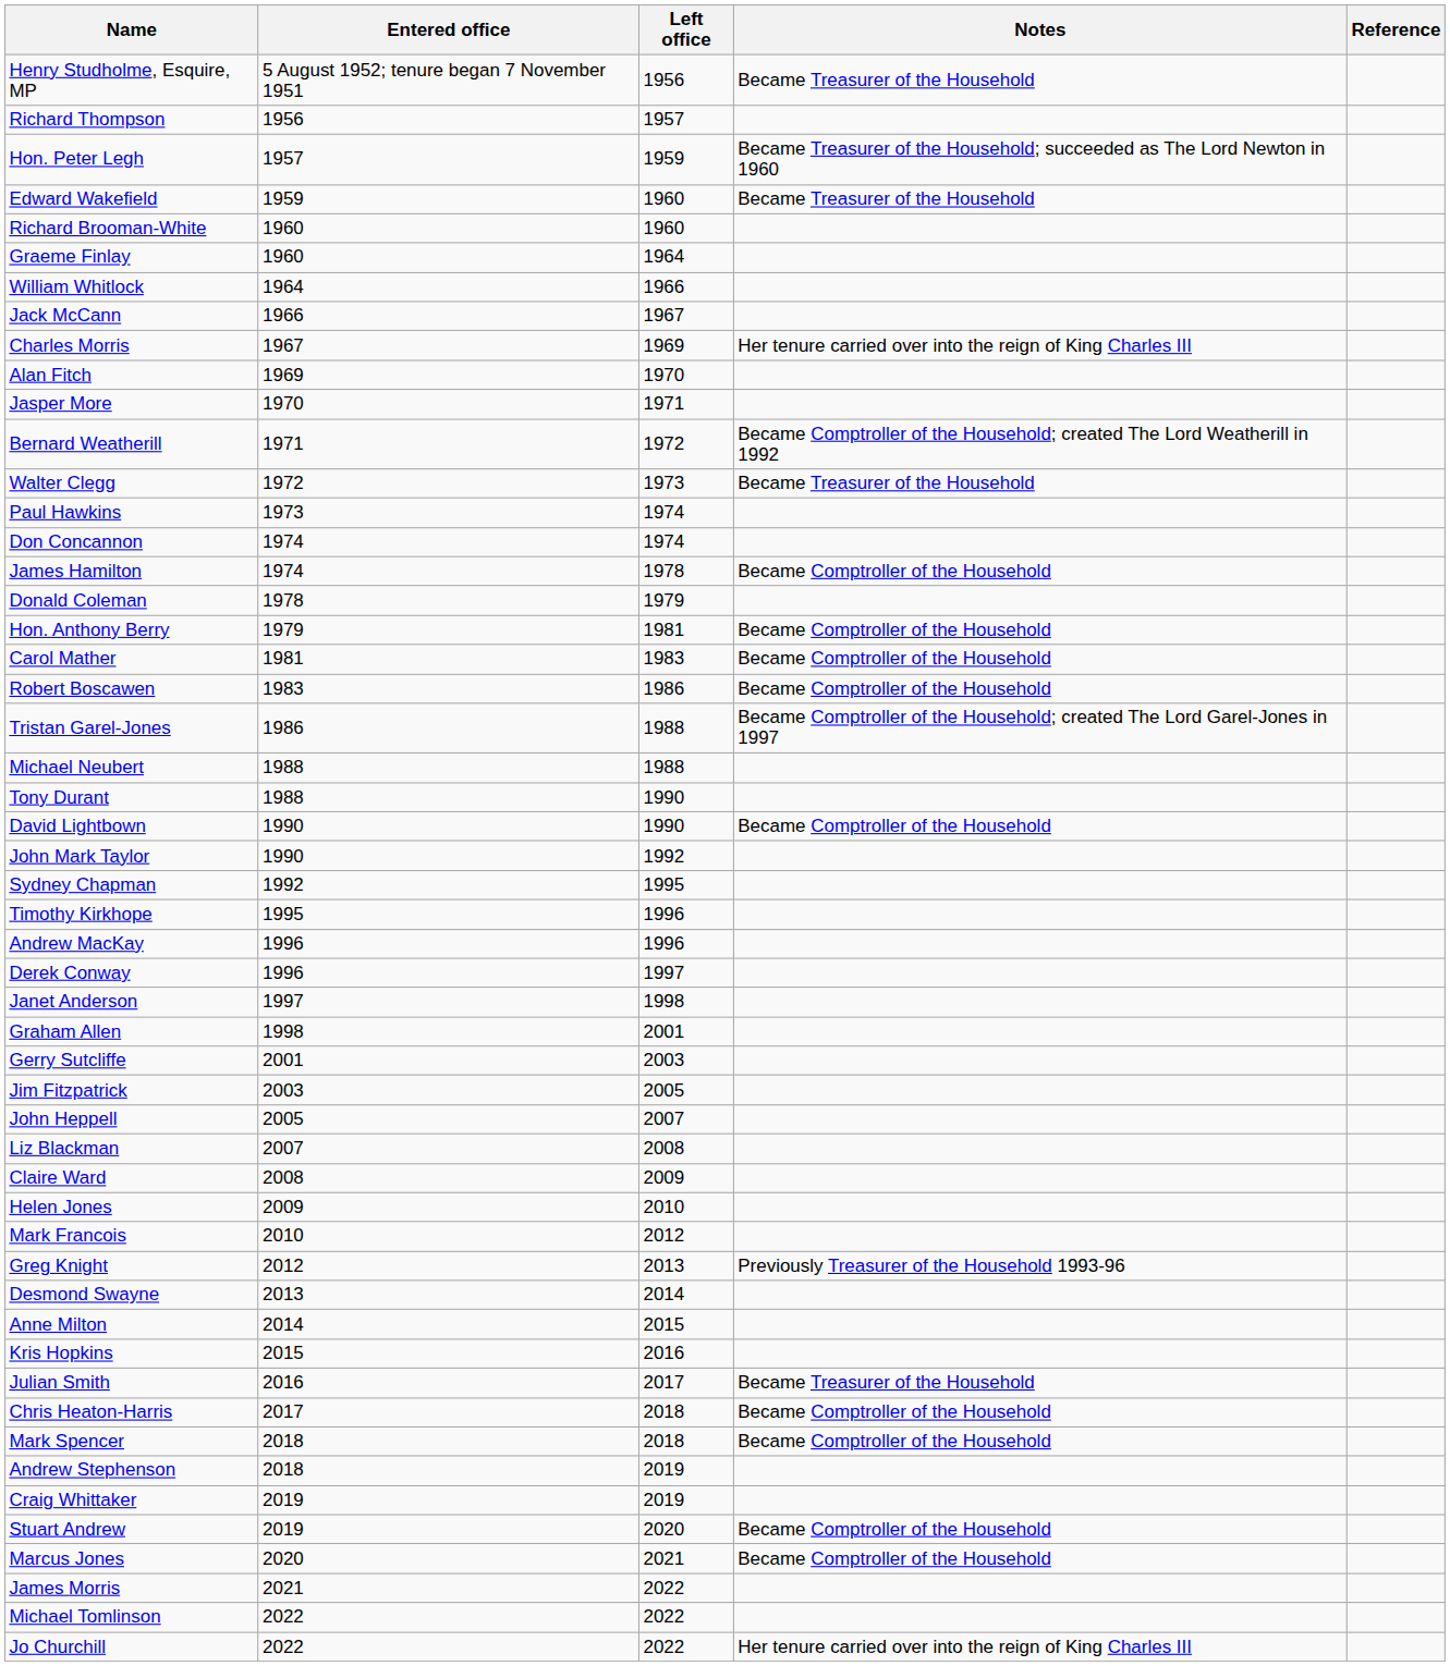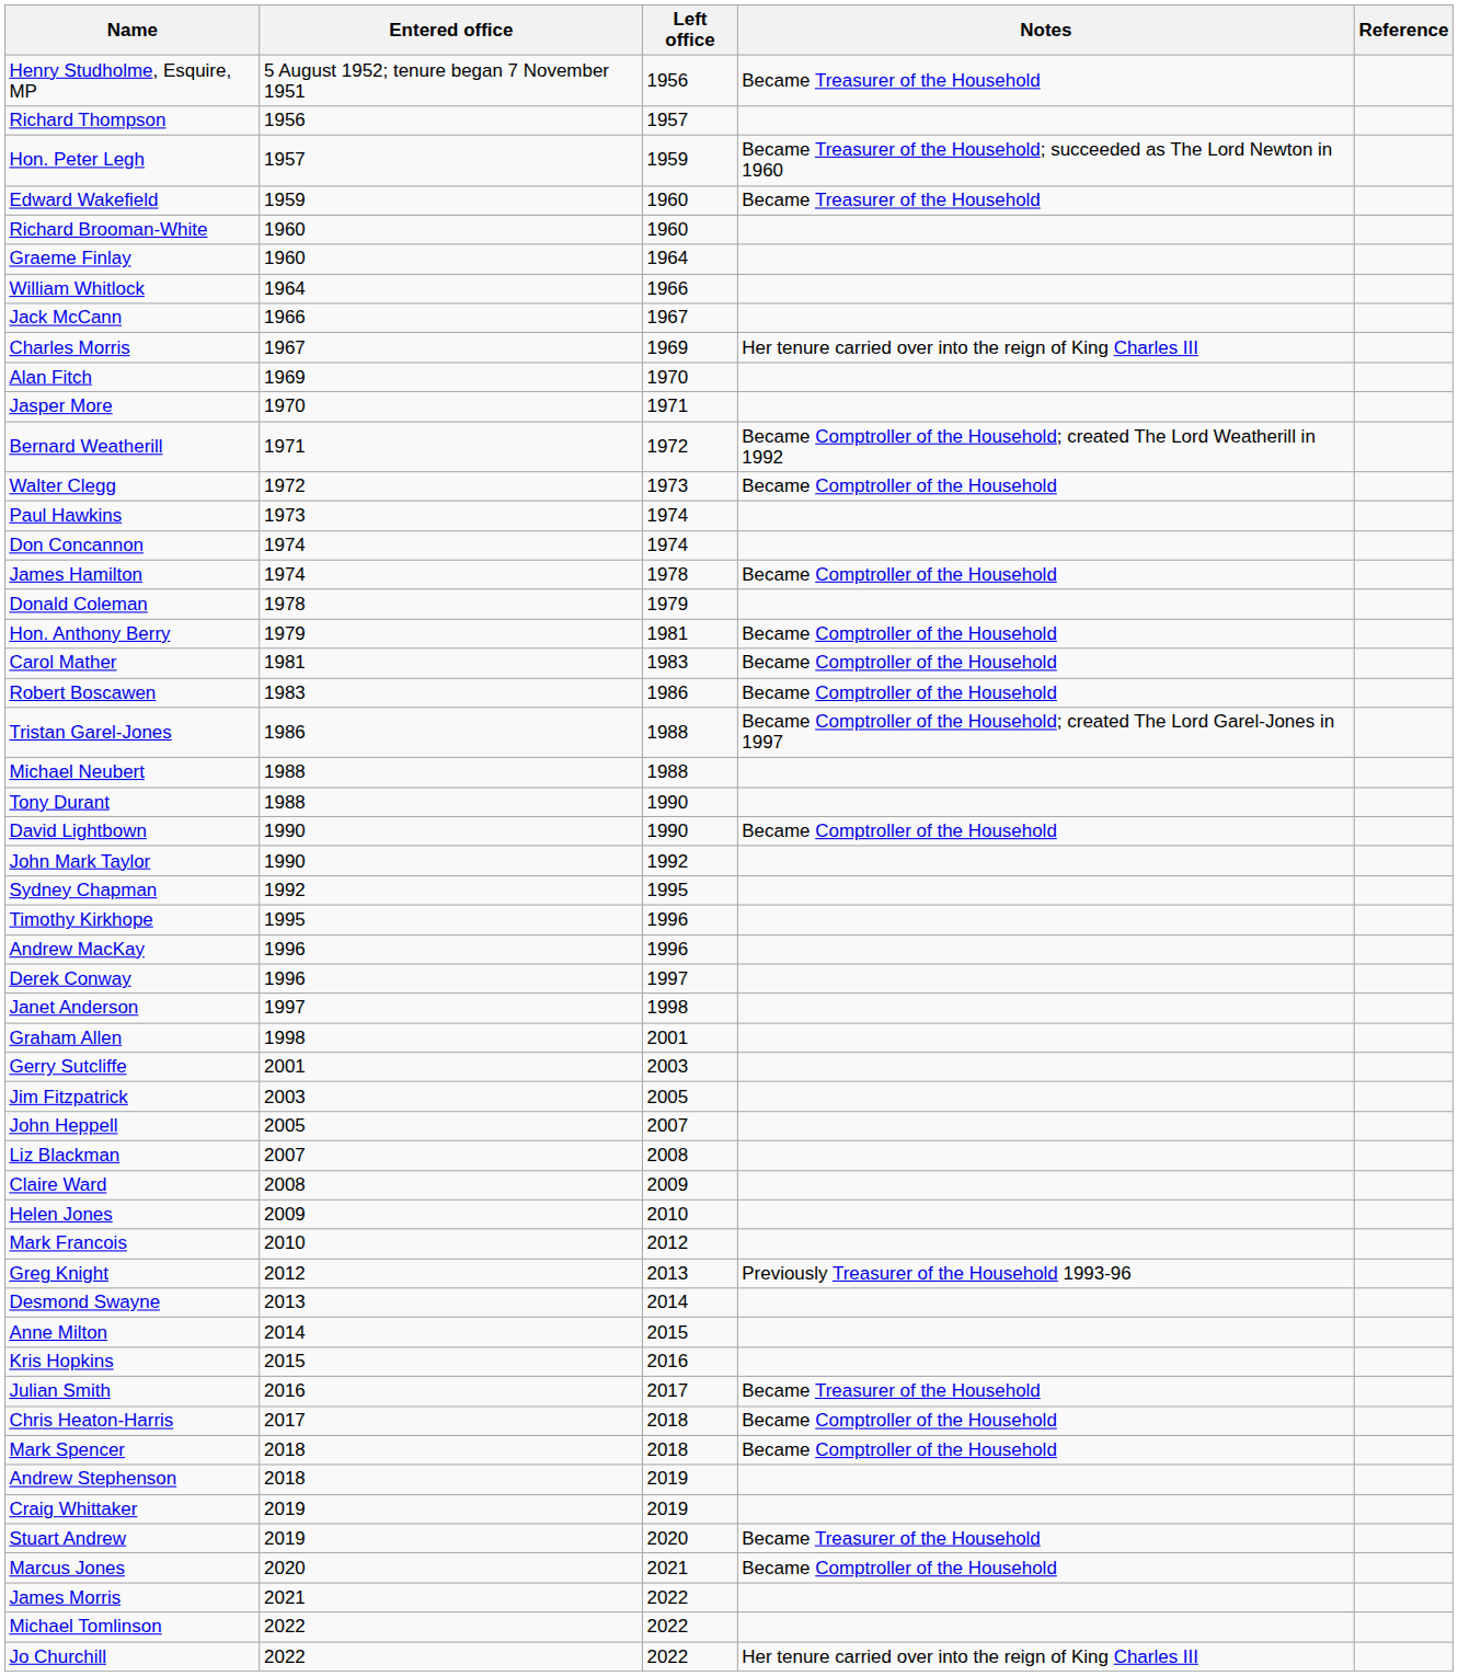 <table class="wikitable" style="text-align:left">
 <tr>
 <th>Name</th>
 <th>Entered office</th>
 <th>Left office</th>
 <th>Notes</th>
 <th>Reference</th>
 </tr>
 <tr>
 <td><a href='#'>Henry Studholme</a>, Esquire, MP</td>
 <td>5 August 1952; tenure began 7 November 1951</td>
 <td>1956</td>
 <td>Became <a href='#'>Treasurer of the Household</a></td>
 <td></td>
 </tr>
 <tr>
 <td><a href='#'>Richard Thompson</a></td>
 <td>1956</td>
 <td>1957</td>
 <td></td>
 <td></td>
 </tr>
 <tr>
 <td><a href='#'>Hon. Peter Legh</a></td>
 <td>1957</td>
 <td>1959</td>
 <td>Became <a href='#'>Treasurer of the Household</a>; succeeded as The Lord Newton in 1960</td>
 <td></td>
 </tr>
 <tr>
 <td><a href='#'>Edward Wakefield</a></td>
 <td>1959</td>
 <td>1960</td>
 <td>Became <a href='#'>Treasurer of the Household</a></td>
 <td></td>
 </tr>
 <tr>
 <td><a href='#'>Richard Brooman-White</a></td>
 <td>1960</td>
 <td>1960</td>
 <td></td>
 <td></td>
 </tr>
 <tr>
 <td><a href='#'>Graeme Finlay</a></td>
 <td>1960</td>
 <td>1964</td>
 <td></td>
 <td></td>
 </tr>
 <tr>
 <td><a href='#'>William Whitlock</a></td>
 <td>1964</td>
 <td>1966</td>
 <td></td>
 <td></td>
 </tr>
 <tr>
 <td><a href='#'>Jack McCann</a></td>
 <td>1966</td>
 <td>1967</td>
 <td></td>
 <td></td>
 </tr>
 <tr>
 <td><a href='#'>Charles Morris</a></td>
 <td>1967</td>
 <td>1969</td>
 <td>Her tenure carried over into the reign of King <a href='#'>Charles III</a></td>
 <td></td>
 </tr>
 <tr>
 <td><a href='#'>Alan Fitch</a></td>
 <td>1969</td>
 <td>1970</td>
 <td></td>
 <td></td>
 </tr>
 <tr>
 <td><a href='#'>Jasper More</a></td>
 <td>1970</td>
 <td>1971</td>
 <td></td>
 <td></td>
 </tr>
 <tr>
 <td><a href='#'>Bernard Weatherill</a></td>
 <td>1971</td>
 <td>1972</td>
 <td>Became <a href='#'>Comptroller of the Household</a>; created The Lord Weatherill in 1992</td>
 <td></td>
 </tr>
 <tr>
 <td><a href='#'>Walter Clegg</a></td>
 <td>1972</td>
 <td>1973</td>
-<td>Became <a href='#'>Treasurer of the Household</a></td>
+<td>Became <a href='#'>Comptroller of the Household</a></td>
 <td></td>
 </tr>
 <tr>
 <td><a href='#'>Paul Hawkins</a></td>
 <td>1973</td>
 <td>1974</td>
 <td></td>
 <td></td>
 </tr>
 <tr>
 <td><a href='#'>Don Concannon</a></td>
 <td>1974</td>
 <td>1974</td>
 <td></td>
 <td></td>
 </tr>
 <tr>
 <td><a href='#'>James Hamilton</a></td>
 <td>1974</td>
 <td>1978</td>
 <td>Became <a href='#'>Comptroller of the Household</a></td>
 <td></td>
 </tr>
 <tr>
 <td><a href='#'>Donald Coleman</a></td>
 <td>1978</td>
 <td>1979</td>
 <td></td>
 <td></td>
 </tr>
 <tr>
 <td><a href='#'>Hon. Anthony Berry</a></td>
 <td>1979</td>
 <td>1981</td>
 <td>Became <a href='#'>Comptroller of the Household</a></td>
 <td></td>
 </tr>
 <tr>
 <td><a href='#'>Carol Mather</a></td>
 <td>1981</td>
 <td>1983</td>
 <td>Became <a href='#'>Comptroller of the Household</a></td>
 <td></td>
 </tr>
 <tr>
 <td><a href='#'>Robert Boscawen</a></td>
 <td>1983</td>
 <td>1986</td>
 <td>Became <a href='#'>Comptroller of the Household</a></td>
 <td></td>
 </tr>
 <tr>
 <td><a href='#'>Tristan Garel-Jones</a></td>
 <td>1986</td>
 <td>1988</td>
 <td>Became <a href='#'>Comptroller of the Household</a>; created The Lord Garel-Jones in 1997</td>
 <td></td>
 </tr>
 <tr>
 <td><a href='#'>Michael Neubert</a></td>
 <td>1988</td>
 <td>1988</td>
 <td></td>
 <td></td>
 </tr>
 <tr>
 <td><a href='#'>Tony Durant</a></td>
 <td>1988</td>
 <td>1990</td>
 <td></td>
 <td></td>
 </tr>
 <tr>
 <td><a href='#'>David Lightbown</a></td>
 <td>1990</td>
 <td>1990</td>
 <td>Became <a href='#'>Comptroller of the Household</a></td>
 <td></td>
 </tr>
 <tr>
 <td><a href='#'>John Mark Taylor</a></td>
 <td>1990</td>
 <td>1992</td>
 <td></td>
 <td></td>
 </tr>
 <tr>
 <td><a href='#'>Sydney Chapman</a></td>
 <td>1992</td>
 <td>1995</td>
 <td></td>
 <td></td>
 </tr>
 <tr>
 <td><a href='#'>Timothy Kirkhope</a></td>
 <td>1995</td>
 <td>1996</td>
 <td></td>
 <td></td>
 </tr>
 <tr>
 <td><a href='#'>Andrew MacKay</a></td>
 <td>1996</td>
 <td>1996</td>
 <td></td>
 <td></td>
 </tr>
 <tr>
 <td><a href='#'>Derek Conway</a></td>
 <td>1996</td>
 <td>1997</td>
 <td></td>
 <td></td>
 </tr>
 <tr>
 <td><a href='#'>Janet Anderson</a></td>
 <td>1997</td>
 <td>1998</td>
 <td></td>
 <td></td>
 </tr>
 <tr>
 <td><a href='#'>Graham Allen</a></td>
 <td>1998</td>
 <td>2001</td>
 <td></td>
 <td></td>
 </tr>
 <tr>
 <td><a href='#'>Gerry Sutcliffe</a></td>
 <td>2001</td>
 <td>2003</td>
 <td></td>
 <td></td>
 </tr>
 <tr>
 <td><a href='#'>Jim Fitzpatrick</a></td>
 <td>2003</td>
 <td>2005</td>
 <td></td>
 <td></td>
 </tr>
 <tr>
 <td><a href='#'>John Heppell</a></td>
 <td>2005</td>
 <td>2007</td>
 <td></td>
 <td></td>
 </tr>
 <tr>
 <td><a href='#'>Liz Blackman</a></td>
 <td>2007</td>
 <td>2008</td>
 <td></td>
 <td></td>
 </tr>
 <tr>
 <td><a href='#'>Claire Ward</a></td>
 <td>2008</td>
 <td>2009</td>
 <td></td>
 <td></td>
 </tr>
 <tr>
 <td><a href='#'>Helen Jones</a></td>
 <td>2009</td>
 <td>2010</td>
 <td></td>
 <td></td>
 </tr>
 <tr>
 <td><a href='#'>Mark Francois</a></td>
 <td>2010</td>
 <td>2012</td>
 <td></td>
 <td></td>
 </tr>
 <tr>
 <td><a href='#'>Greg Knight</a></td>
 <td>2012</td>
 <td>2013</td>
 <td>Previously <a href='#'>Treasurer of the Household</a> 1993-96</td>
 <td></td>
 </tr>
 <tr>
 <td><a href='#'>Desmond Swayne</a></td>
 <td>2013</td>
 <td>2014</td>
 <td></td>
 <td></td>
 </tr>
 <tr>
 <td><a href='#'>Anne Milton</a></td>
 <td>2014</td>
 <td>2015</td>
 <td></td>
 <td></td>
 </tr>
 <tr>
 <td><a href='#'>Kris Hopkins</a></td>
 <td>2015</td>
 <td>2016</td>
 <td></td>
 <td></td>
 </tr>
 <tr>
 <td><a href='#'>Julian Smith</a></td>
 <td>2016</td>
 <td>2017</td>
 <td>Became <a href='#'>Treasurer of the Household</a></td>
 <td></td>
 </tr>
 <tr>
 <td><a href='#'>Chris Heaton-Harris</a></td>
 <td>2017</td>
 <td>2018</td>
 <td>Became <a href='#'>Comptroller of the Household</a></td>
 <td></td>
 </tr>
 <tr>
 <td><a href='#'>Mark Spencer</a></td>
 <td>2018</td>
 <td>2018</td>
 <td>Became <a href='#'>Comptroller of the Household</a></td>
 <td></td>
 </tr>
 <tr>
 <td><a href='#'>Andrew Stephenson</a></td>
 <td>2018</td>
 <td>2019</td>
 <td></td>
 <td></td>
 </tr>
 <tr>
 <td><a href='#'>Craig Whittaker</a></td>
 <td>2019</td>
 <td>2019</td>
 <td></td>
 <td></td>
 </tr>
 <tr>
 <td><a href='#'>Stuart Andrew</a></td>
 <td>2019</td>
 <td>2020</td>
-<td>Became <a href='#'>Comptroller of the Household</a></td>
+<td>Became <a href='#'>Treasurer of the Household</a></td>
 <td></td>
 </tr>
 <tr>
 <td><a href='#'>Marcus Jones</a></td>
 <td>2020</td>
 <td>2021</td>
 <td>Became <a href='#'>Comptroller of the Household</a></td>
 <td></td>
 </tr>
 <tr>
 <td><a href='#'>James Morris</a></td>
 <td>2021</td>
 <td>2022</td>
 <td></td>
 <td></td>
 </tr>
 <tr>
 <td><a href='#'>Michael Tomlinson</a></td>
 <td>2022</td>
 <td>2022</td>
 <td></td>
 <td></td>
 </tr>
 <tr>
 <td><a href='#'>Jo Churchill</a></td>
 <td>2022</td>
 <td>2022</td>
 <td>Her tenure carried over into the reign of King <a href='#'>Charles III</a></td>
 <td></td>
 </tr>
 </table>
